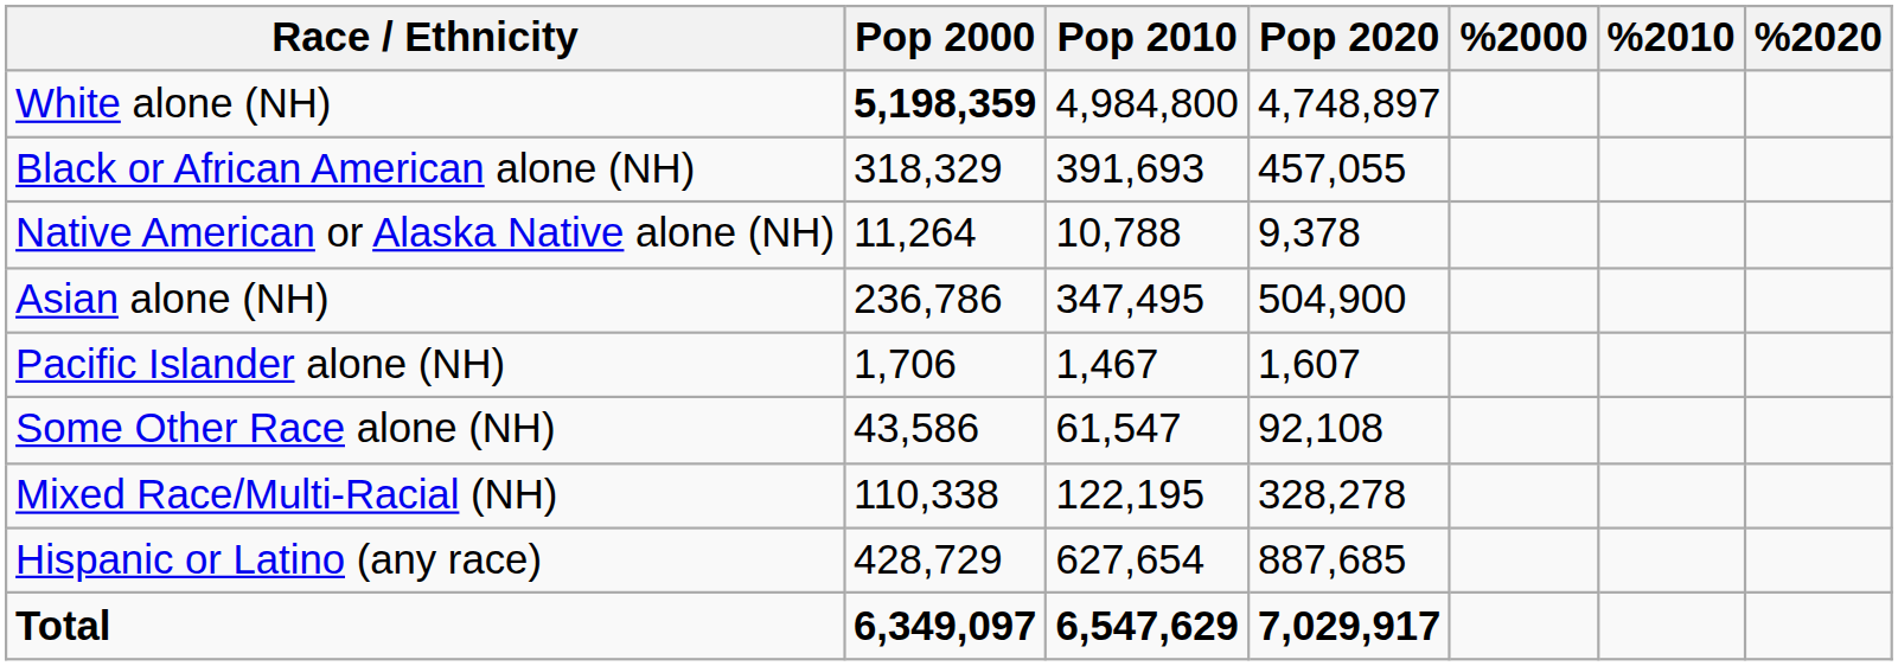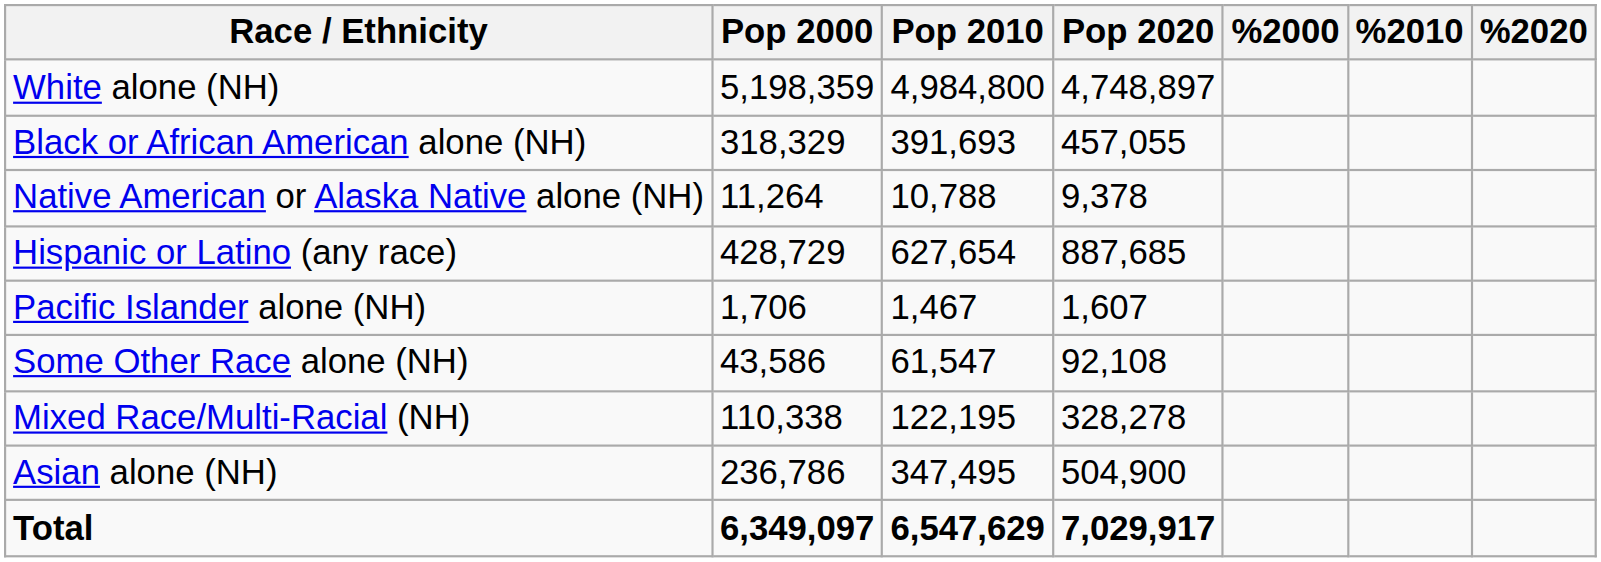 <table class="wikitable">
 <tr>
 <th>Race / Ethnicity</th>
 <th>Pop 2000</th>
 <th>Pop 2010</th>
 <th>Pop 2020</th>
 <th>%2000</th>
 <th>%2010</th>
 <th>%2020</th>
 </tr>
 <tr>
 <td><a href='#'>White</a> alone (NH)</td>
-<td><strong>5,198,359</strong></td>
+<td>5,198,359</td>
 <td>4,984,800</td>
 <td>4,748,897</td>
 <td></td>
 <td></td>
 <td></td>
 </tr>
 <tr>
 <td><a href='#'>Black or African American</a> alone (NH)</td>
 <td>318,329</td>
 <td>391,693</td>
 <td>457,055</td>
 <td></td>
 <td></td>
 <td></td>
 </tr>
 <tr>
 <td><a href='#'>Native American</a> or <a href='#'>Alaska Native</a> alone (NH)</td>
 <td>11,264</td>
 <td>10,788</td>
 <td>9,378</td>
 <td></td>
 <td></td>
 <td></td>
 </tr>
 <tr>
-<td><a href='#'>Asian</a> alone (NH)</td>
-<td>236,786</td>
-<td>347,495</td>
-<td>504,900</td>
+<td><a href='#'>Hispanic or Latino</a> (any race)</td>
+<td>428,729</td>
+<td>627,654</td>
+<td>887,685</td>
 <td></td>
 <td></td>
 <td></td>
 </tr>
 <tr>
 <td><a href='#'>Pacific Islander</a> alone (NH)</td>
 <td>1,706</td>
 <td>1,467</td>
 <td>1,607</td>
 <td></td>
 <td></td>
 <td></td>
 </tr>
 <tr>
 <td><a href='#'>Some Other Race</a> alone (NH)</td>
 <td>43,586</td>
 <td>61,547</td>
 <td>92,108</td>
 <td></td>
 <td></td>
 <td></td>
 </tr>
 <tr>
 <td><a href='#'>Mixed Race/Multi-Racial</a> (NH)</td>
 <td>110,338</td>
 <td>122,195</td>
 <td>328,278</td>
 <td></td>
 <td></td>
 <td></td>
 </tr>
 <tr>
-<td><a href='#'>Hispanic or Latino</a> (any race)</td>
-<td>428,729</td>
-<td>627,654</td>
-<td>887,685</td>
+<td><a href='#'>Asian</a> alone (NH)</td>
+<td>236,786</td>
+<td>347,495</td>
+<td>504,900</td>
 <td></td>
 <td></td>
 <td></td>
 </tr>
 <tr>
 <td><strong>Total</strong></td>
 <td><strong>6,349,097</strong></td>
 <td><strong>6,547,629</strong></td>
 <td><strong>7,029,917</strong></td>
 <td><strong></strong></td>
 <td><strong></strong></td>
 <td><strong></strong></td>
 </tr>
 </table>
